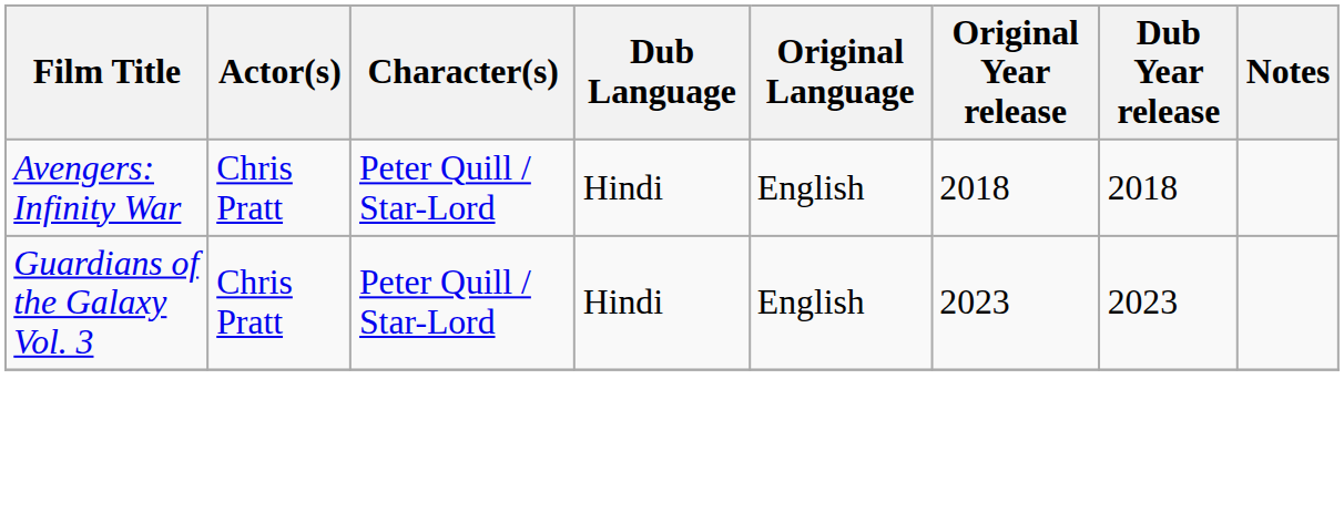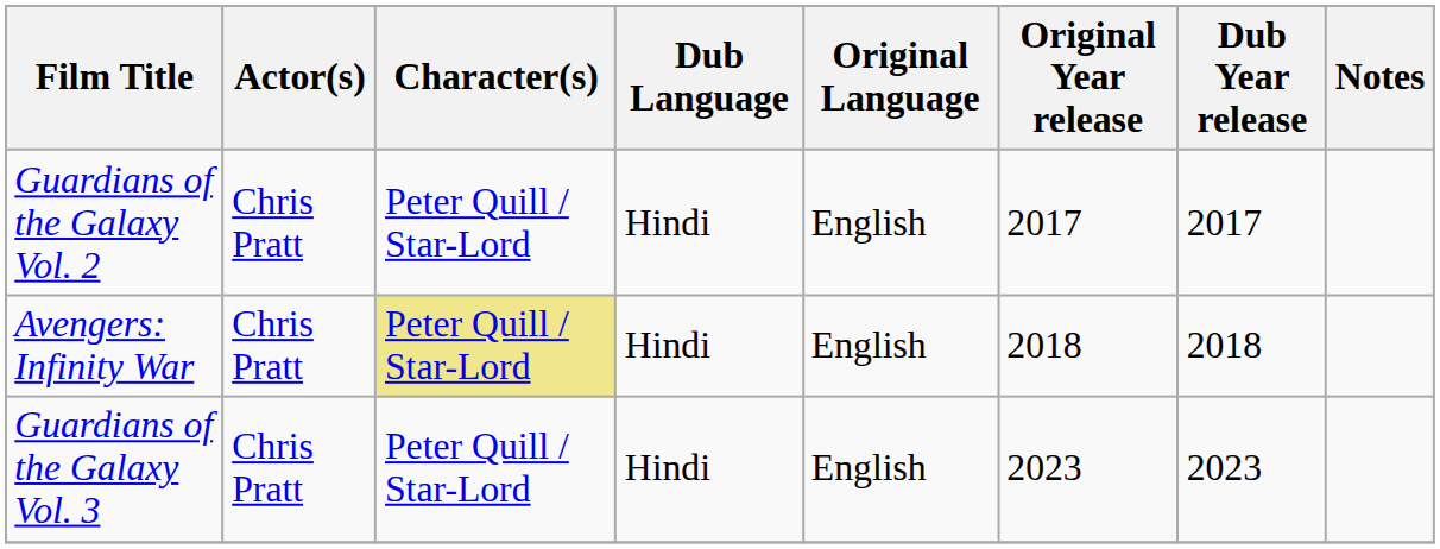 <table class="wikitable">
 <tr>
 <th>Film Title</th>
 <th>Actor(s)</th>
 <th>Character(s)</th>
 <th>Dub Language</th>
 <th>Original Language</th>
 <th>Original Year release</th>
 <th>Dub Year release</th>
 <th>Notes</th>
 </tr>
 <tr>
+<td><em><a href='#'>Guardians of the Galaxy Vol. 2</a></em></td>
+<td><a href='#'>Chris Pratt</a></td>
+<td><a href='#'>Peter Quill / Star-Lord</a></td>
+<td>Hindi</td>
+<td>English</td>
+<td>2017</td>
+<td>2017</td>
+<td></td>
+</tr>
+<tr>
 <td><em><a href='#'>Avengers: Infinity War</a></em></td>
 <td><a href='#'>Chris Pratt</a></td>
-<td><a href='#'>Peter Quill / Star-Lord</a></td>
+<td style="background: khaki;"><a href='#'>Peter Quill / Star-Lord</a></td>
 <td>Hindi</td>
 <td>English</td>
 <td>2018</td>
 <td>2018</td>
 <td></td>
 </tr>
 <tr>
 <td><em><a href='#'>Guardians of the Galaxy Vol. 3</a></em></td>
 <td><a href='#'>Chris Pratt</a></td>
 <td><a href='#'>Peter Quill / Star-Lord</a></td>
 <td>Hindi</td>
 <td>English</td>
 <td>2023</td>
 <td>2023</td>
 <td></td>
 </tr>
 <tr>
 </tr>
 </table>
